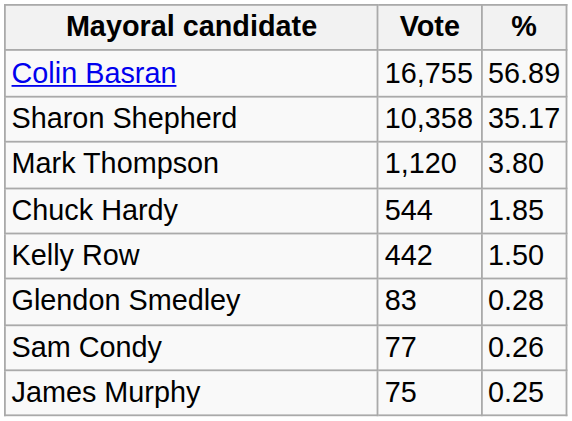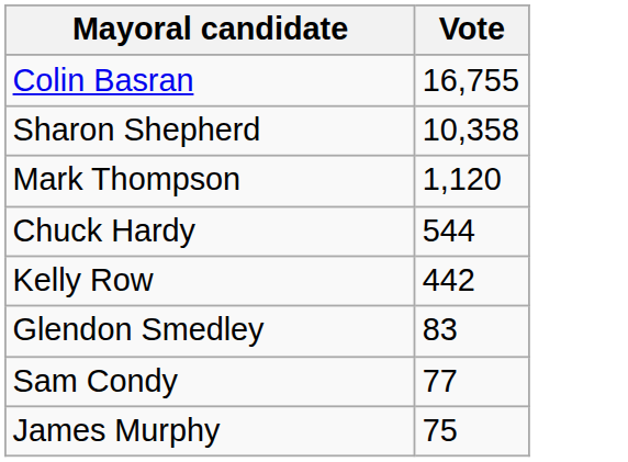 <table class="wikitable">
 <tr>
 <th bgcolor="#DDDDFF" width="200px">Mayoral candidate</th>
 <th bgcolor="#DDDDFF" width="50px">Vote</th>
-<th bgcolor="#DDDDFF" width="30px">%</th>
 </tr>
 <tr>
 <td><a href='#'>Colin Basran</a></td>
 <td>16,755</td>
-<td>56.89</td>
 </tr>
 <tr>
 <td>Sharon Shepherd</td>
 <td>10,358</td>
-<td>35.17</td>
 </tr>
 <tr>
 <td>Mark Thompson</td>
 <td>1,120</td>
-<td>3.80</td>
 </tr>
 <tr>
 <td>Chuck Hardy</td>
 <td>544</td>
-<td>1.85</td>
 </tr>
 <tr>
 <td>Kelly Row</td>
 <td>442</td>
-<td>1.50</td>
 </tr>
 <tr>
 <td>Glendon Smedley</td>
 <td>83</td>
-<td>0.28</td>
 </tr>
 <tr>
 <td>Sam Condy</td>
 <td>77</td>
-<td>0.26</td>
 </tr>
 <tr>
 <td>James Murphy</td>
 <td>75</td>
-<td>0.25</td>
 </tr>
 </table>
